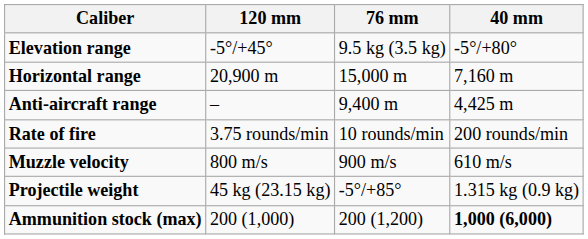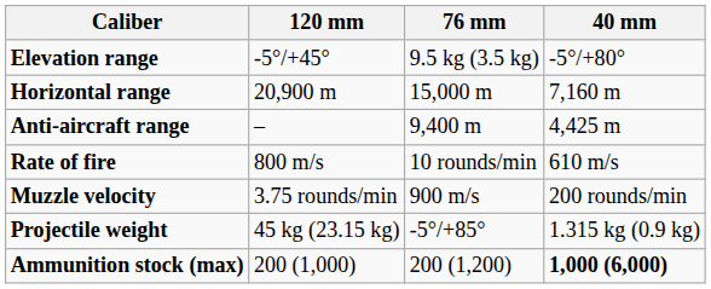 <table class="wikitable">
 <tr>
 <th><strong>Caliber</strong></th>
 <th><strong>120 mm</strong></th>
 <th><strong>76 mm</strong></th>
 <th><strong>40 mm</strong></th>
 </tr>
 <tr>
 <td><strong>Elevation range</strong></td>
 <td>-5°/+45°</td>
 <td>9.5 kg (3.5 kg)</td>
 <td>-5°/+80°</td>
 </tr>
 <tr>
 <td><strong>Horizontal range</strong></td>
 <td>20,900 m</td>
 <td>15,000 m</td>
 <td>7,160 m</td>
 </tr>
 <tr>
 <td><strong>Anti-aircraft range</strong></td>
 <td>–</td>
 <td>9,400 m</td>
 <td>4,425 m</td>
 </tr>
 <tr>
 <td><strong>Rate of fire</strong></td>
-<td>3.75 rounds/min</td>
+<td>800 m/s</td>
 <td>10 rounds/min</td>
-<td>200 rounds/min</td>
+<td>610 m/s</td>
 </tr>
 <tr>
 <td><strong>Muzzle velocity</strong></td>
-<td>800 m/s</td>
+<td>3.75 rounds/min</td>
 <td>900 m/s</td>
-<td>610 m/s</td>
+<td>200 rounds/min</td>
 </tr>
 <tr>
 <td><strong>Projectile weight</strong></td>
 <td>45 kg (23.15 kg)</td>
 <td>-5°/+85°</td>
 <td>1.315 kg (0.9 kg)</td>
 </tr>
 <tr>
 <td><strong>Ammunition stock (max)</strong></td>
 <td>200 (1,000)</td>
 <td>200 (1,200)</td>
 <td><strong>1,000 (6,000)</strong></td>
 </tr>
 </table>
